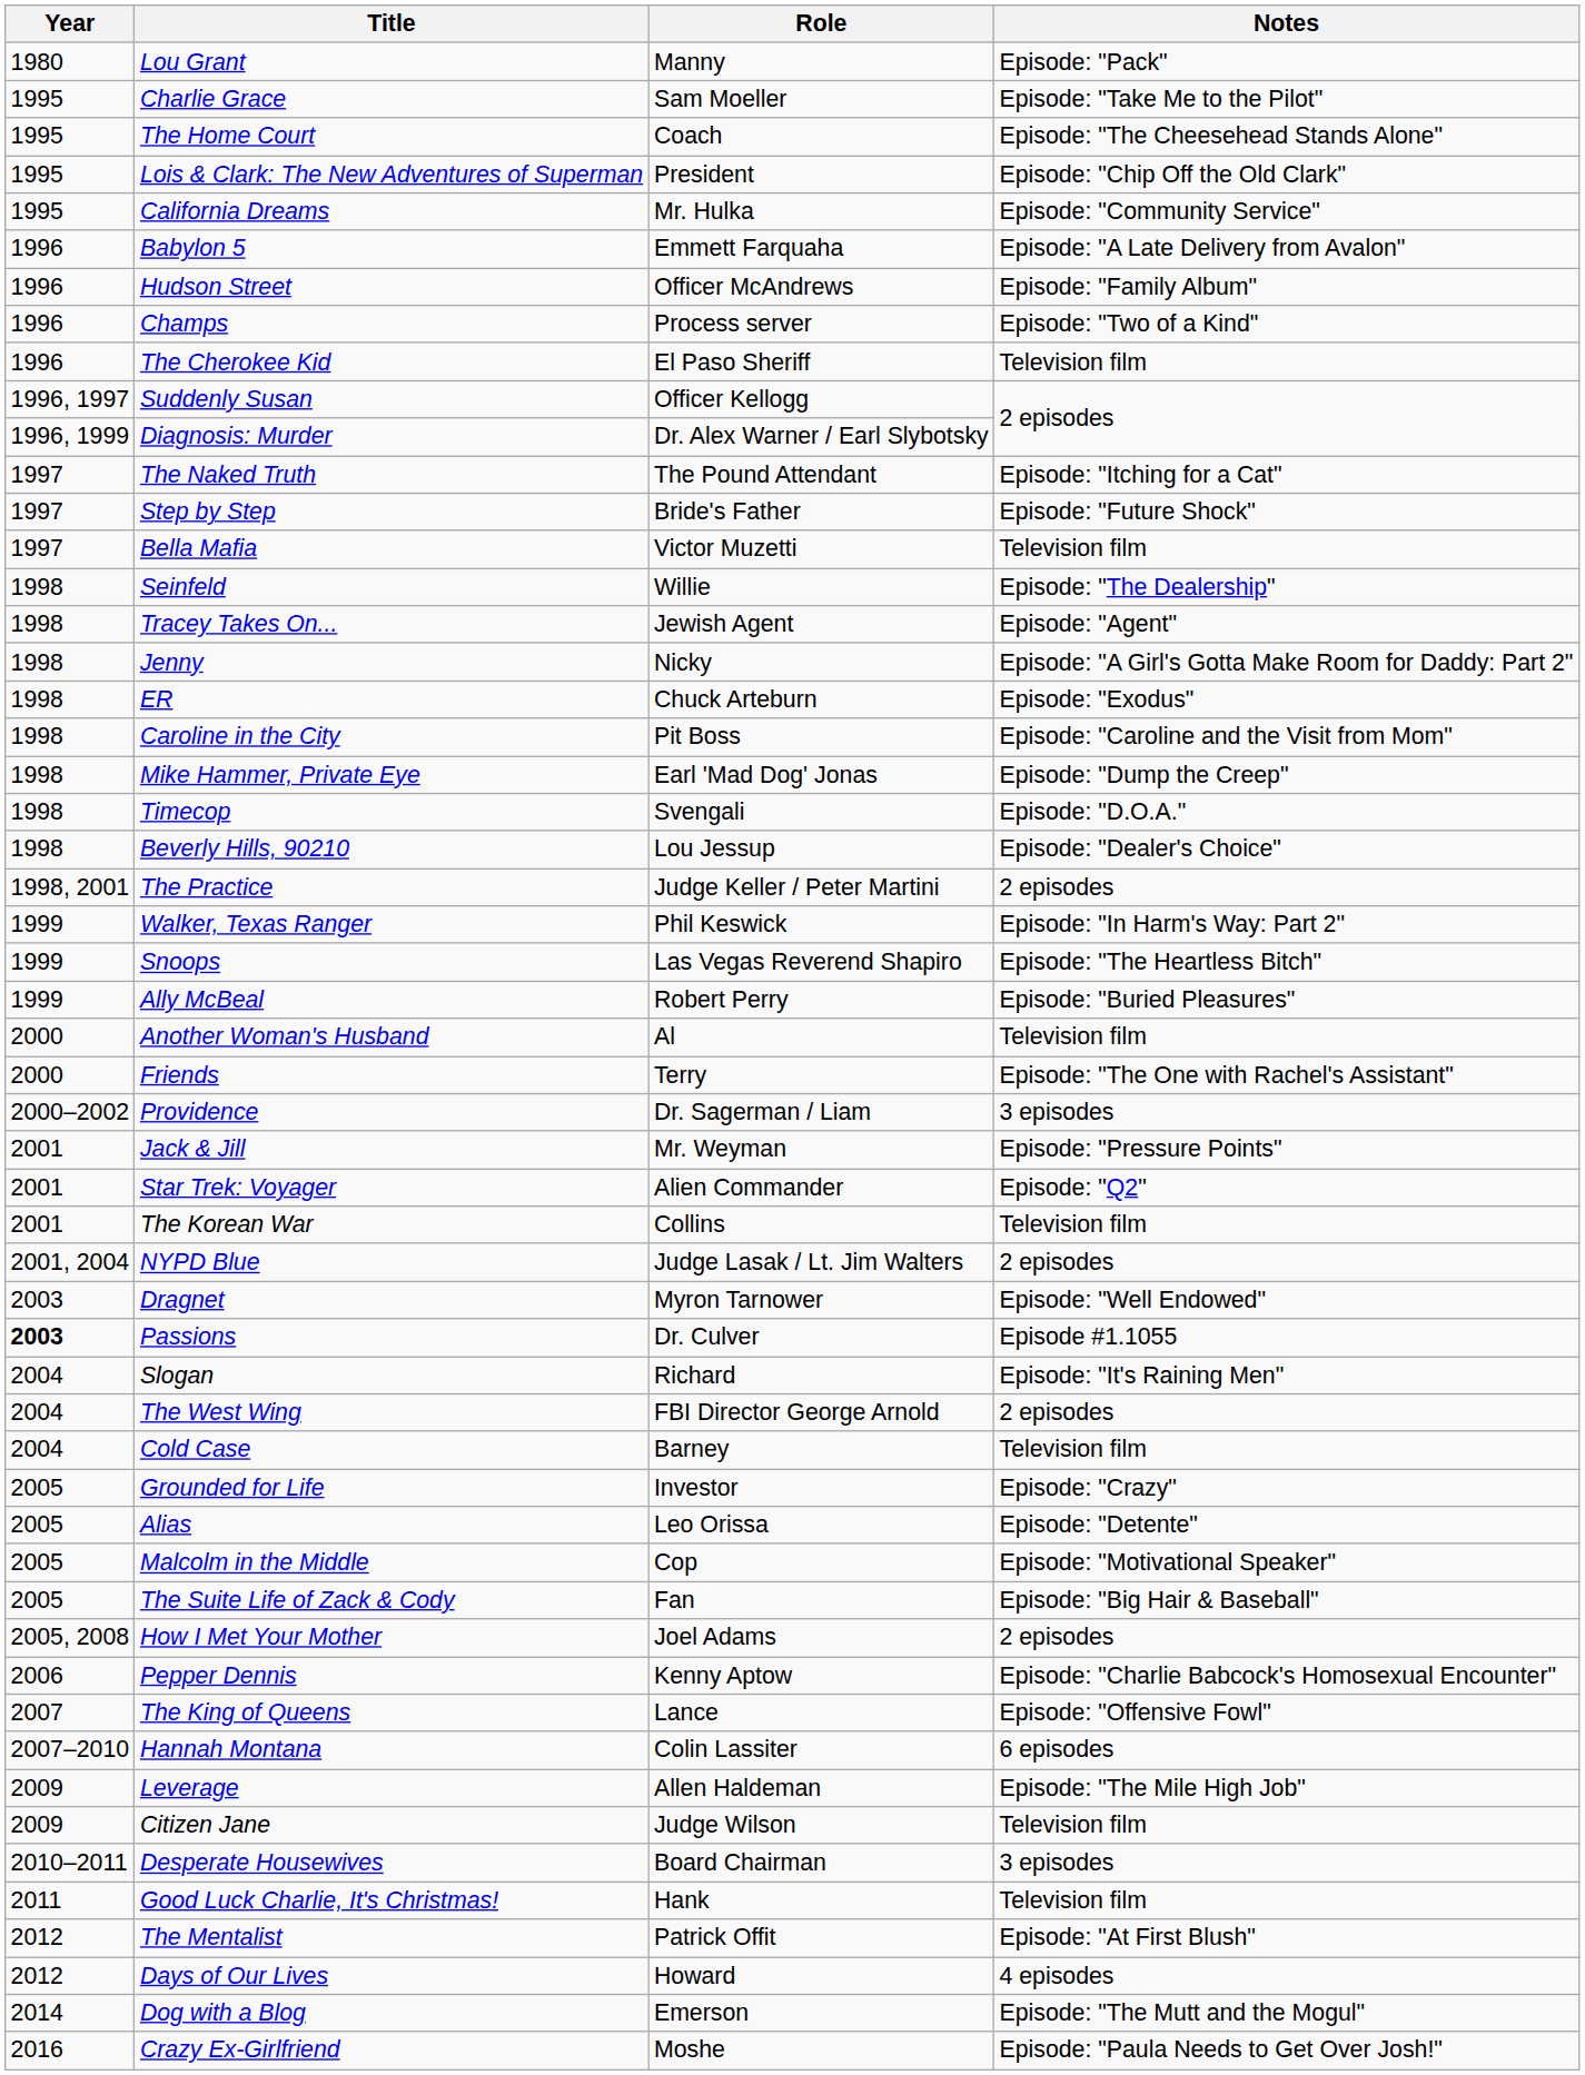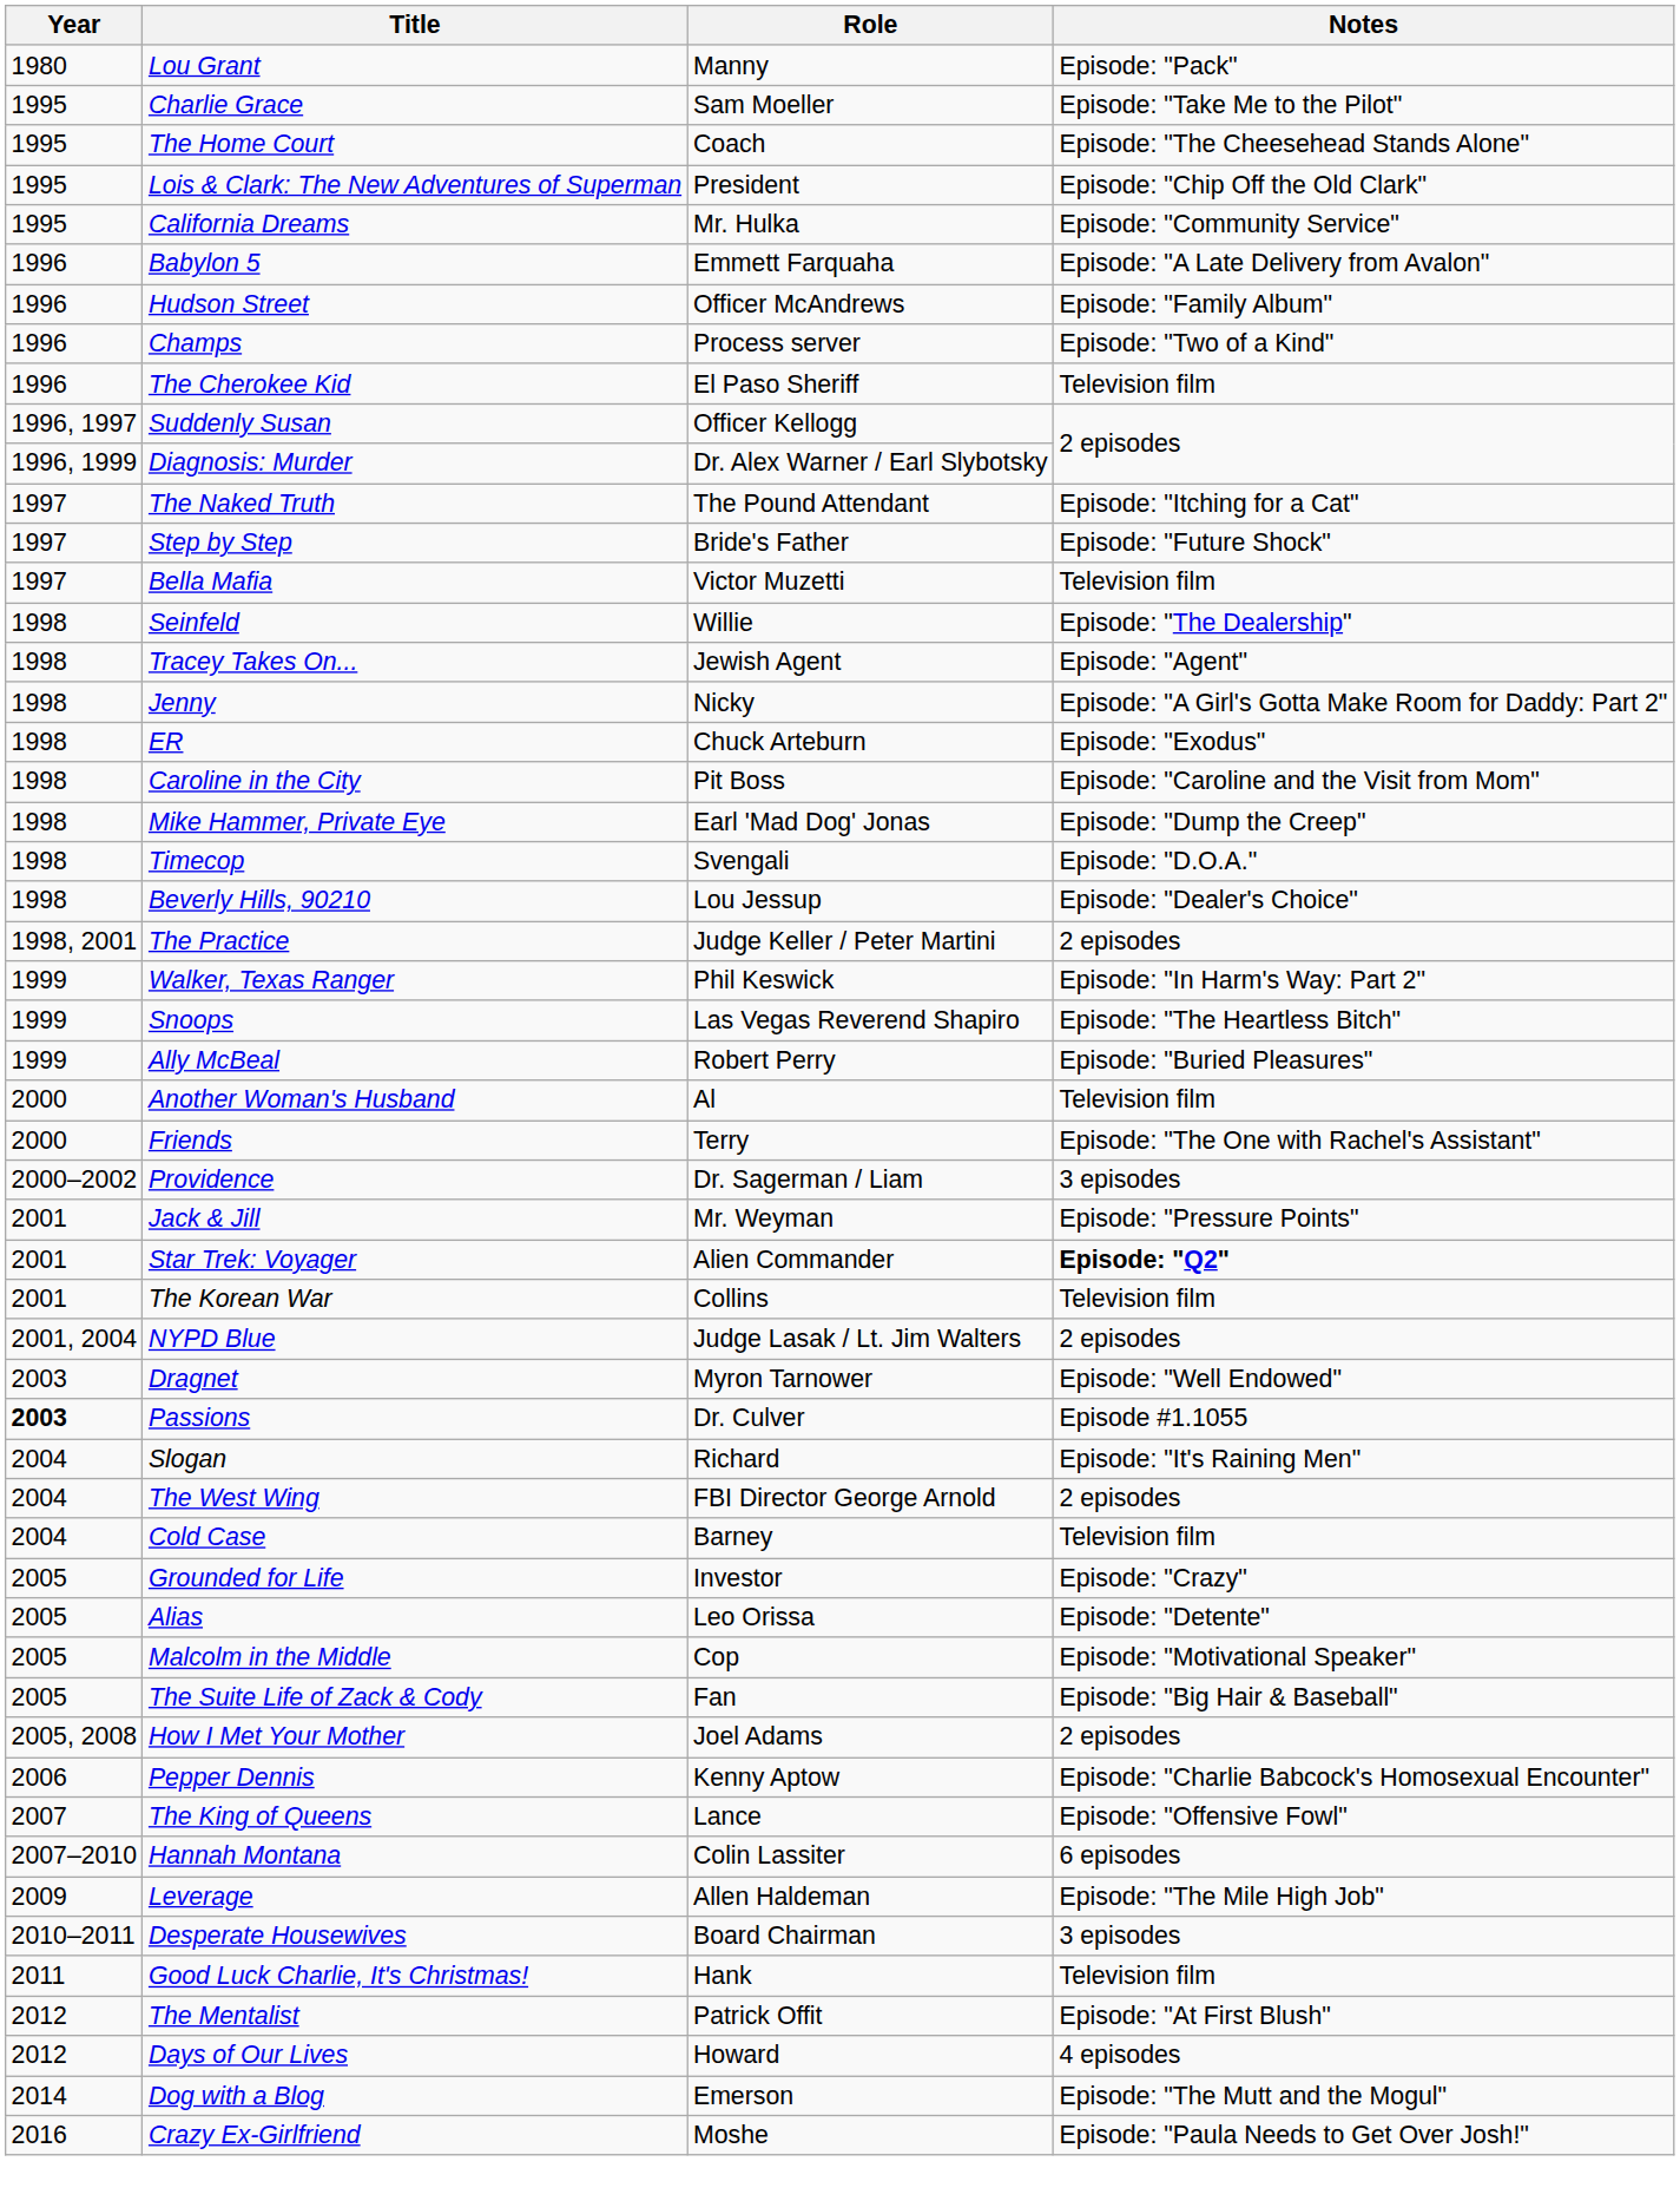 <table class="wikitable sortable">
 <tr>
 <th>Year</th>
 <th>Title</th>
 <th>Role</th>
 <th>Notes</th>
 </tr>
 <tr>
 <td>1980</td>
 <td><a href='#'><em>Lou Grant</em></a></td>
 <td>Manny</td>
 <td>Episode: "Pack"</td>
 </tr>
 <tr>
 <td>1995</td>
 <td><a href='#'><em>Charlie Grace</em></a></td>
 <td>Sam Moeller</td>
 <td>Episode: "Take Me to the Pilot"</td>
 </tr>
 <tr>
 <td>1995</td>
 <td><em><a href='#'>The Home Court</a></em></td>
 <td>Coach</td>
 <td>Episode: "The Cheesehead Stands Alone"</td>
 </tr>
 <tr>
 <td>1995</td>
 <td><em><a href='#'>Lois & Clark: The New Adventures of Superman</a></em></td>
 <td>President</td>
 <td>Episode: "Chip Off the Old Clark"</td>
 </tr>
 <tr>
 <td>1995</td>
 <td><em><a href='#'>California Dreams</a></em></td>
 <td>Mr. Hulka</td>
 <td>Episode: "Community Service"</td>
 </tr>
 <tr>
 <td>1996</td>
 <td><em><a href='#'>Babylon 5</a></em></td>
 <td>Emmett Farquaha</td>
 <td>Episode: "A Late Delivery from Avalon"</td>
 </tr>
 <tr>
 <td>1996</td>
 <td><a href='#'><em>Hudson Street</em></a></td>
 <td>Officer McAndrews</td>
 <td>Episode: "Family Album"</td>
 </tr>
 <tr>
 <td>1996</td>
 <td><a href='#'><em>Champs</em></a></td>
 <td>Process server</td>
 <td>Episode: "Two of a Kind"</td>
 </tr>
 <tr>
 <td>1996</td>
 <td><em><a href='#'>The Cherokee Kid</a></em></td>
 <td>El Paso Sheriff</td>
 <td>Television film</td>
 </tr>
 <tr>
 <td>1996, 1997</td>
 <td><em><a href='#'>Suddenly Susan</a></em></td>
 <td>Officer Kellogg</td>
 <td rowspan="2">2 episodes</td>
 </tr>
 <tr>
 <td>1996, 1999</td>
 <td><em><a href='#'>Diagnosis: Murder</a></em></td>
 <td>Dr. Alex Warner / Earl Slybotsky</td>
 </tr>
 <tr>
 <td>1997</td>
 <td><a href='#'><em>The Naked Truth</em></a></td>
 <td>The Pound Attendant</td>
 <td>Episode: "Itching for a Cat"</td>
 </tr>
 <tr>
 <td>1997</td>
 <td><a href='#'><em>Step by Step</em></a></td>
 <td>Bride's Father</td>
 <td>Episode: "Future Shock"</td>
 </tr>
 <tr>
 <td>1997</td>
 <td><em><a href='#'>Bella Mafia</a></em></td>
 <td>Victor Muzetti</td>
 <td>Television film</td>
 </tr>
 <tr>
 <td>1998</td>
 <td><em><a href='#'>Seinfeld</a></em></td>
 <td>Willie</td>
 <td>Episode: "<a href='#'>The Dealership</a>"</td>
 </tr>
 <tr>
 <td>1998</td>
 <td><em><a href='#'>Tracey Takes On...</a></em></td>
 <td>Jewish Agent</td>
 <td>Episode: "Agent"</td>
 </tr>
 <tr>
 <td>1998</td>
 <td><a href='#'><em>Jenny</em></a></td>
 <td>Nicky</td>
 <td>Episode: "A Girl's Gotta Make Room for Daddy: Part 2"</td>
 </tr>
 <tr>
 <td>1998</td>
 <td><a href='#'><em>ER</em></a></td>
 <td>Chuck Arteburn</td>
 <td>Episode: "Exodus"</td>
 </tr>
 <tr>
 <td>1998</td>
 <td><em><a href='#'>Caroline in the City</a></em></td>
 <td>Pit Boss</td>
 <td>Episode: "Caroline and the Visit from Mom"</td>
 </tr>
 <tr>
 <td>1998</td>
 <td><em><a href='#'>Mike Hammer, Private Eye</a></em></td>
 <td>Earl 'Mad Dog' Jonas</td>
 <td>Episode: "Dump the Creep"</td>
 </tr>
 <tr>
 <td>1998</td>
 <td><a href='#'><em>Timecop</em></a></td>
 <td>Svengali</td>
 <td>Episode: "D.O.A."</td>
 </tr>
 <tr>
 <td>1998</td>
 <td><em><a href='#'>Beverly Hills, 90210</a></em></td>
 <td>Lou Jessup</td>
 <td>Episode: "Dealer's Choice"</td>
 </tr>
 <tr>
 <td>1998, 2001</td>
 <td><em><a href='#'>The Practice</a></em></td>
 <td>Judge Keller / Peter Martini</td>
 <td>2 episodes</td>
 </tr>
 <tr>
 <td>1999</td>
 <td><em><a href='#'>Walker, Texas Ranger</a></em></td>
 <td>Phil Keswick</td>
 <td>Episode: "In Harm's Way: Part 2"</td>
 </tr>
 <tr>
 <td>1999</td>
 <td><a href='#'><em>Snoops</em></a></td>
 <td>Las Vegas Reverend Shapiro</td>
 <td>Episode: "The Heartless Bitch"</td>
 </tr>
 <tr>
 <td>1999</td>
 <td><em><a href='#'>Ally McBeal</a></em></td>
 <td>Robert Perry</td>
 <td>Episode: "Buried Pleasures"</td>
 </tr>
 <tr>
 <td>2000</td>
 <td><em><a href='#'>Another Woman's Husband</a></em></td>
 <td>Al</td>
 <td>Television film</td>
 </tr>
 <tr>
 <td>2000</td>
 <td><em><a href='#'>Friends</a></em></td>
 <td>Terry</td>
 <td>Episode: "The One with Rachel's Assistant"</td>
 </tr>
 <tr>
 <td>2000–2002</td>
 <td><a href='#'><em>Providence</em></a></td>
 <td>Dr. Sagerman / Liam</td>
 <td>3 episodes</td>
 </tr>
 <tr>
 <td>2001</td>
 <td><a href='#'><em>Jack & Jill</em></a></td>
 <td>Mr. Weyman</td>
 <td>Episode: "Pressure Points"</td>
 </tr>
 <tr>
 <td>2001</td>
 <td><em><a href='#'>Star Trek: Voyager</a></em></td>
 <td>Alien Commander</td>
-<td>Episode: "<a href='#'>Q2</a>"</td>
+<td><strong>Episode: "<a href='#'>Q2</a>"</strong></td>
 </tr>
 <tr>
 <td>2001</td>
 <td><em>The Korean War</em></td>
 <td>Collins</td>
 <td>Television film</td>
 </tr>
 <tr>
 <td>2001, 2004</td>
 <td><em><a href='#'>NYPD Blue</a></em></td>
 <td>Judge Lasak / Lt. Jim Walters</td>
 <td>2 episodes</td>
 </tr>
 <tr>
 <td>2003</td>
 <td><a href='#'><em>Dragnet</em></a></td>
 <td>Myron Tarnower</td>
 <td>Episode: "Well Endowed"</td>
 </tr>
 <tr>
 <td><strong>2003</strong></td>
 <td><em><a href='#'>Passions</a></em></td>
 <td>Dr. Culver</td>
 <td>Episode #1.1055</td>
 </tr>
 <tr>
 <td>2004</td>
 <td><em>Slogan</em></td>
 <td>Richard</td>
 <td>Episode: "It's Raining Men"</td>
 </tr>
 <tr>
 <td>2004</td>
 <td><em><a href='#'>The West Wing</a></em></td>
 <td>FBI Director George Arnold</td>
 <td>2 episodes</td>
 </tr>
 <tr>
 <td>2004</td>
 <td><em><a href='#'>Cold Case</a></em></td>
 <td>Barney</td>
 <td>Television film</td>
 </tr>
 <tr>
 <td>2005</td>
 <td><em><a href='#'>Grounded for Life</a></em></td>
 <td>Investor</td>
 <td>Episode: "Crazy"</td>
 </tr>
 <tr>
 <td>2005</td>
 <td><a href='#'><em>Alias</em></a></td>
 <td>Leo Orissa</td>
 <td>Episode: "Detente"</td>
 </tr>
 <tr>
 <td>2005</td>
 <td><em><a href='#'>Malcolm in the Middle</a></em></td>
 <td>Cop</td>
 <td>Episode: "Motivational Speaker"</td>
 </tr>
 <tr>
 <td>2005</td>
 <td><em><a href='#'>The Suite Life of Zack & Cody</a></em></td>
 <td>Fan</td>
 <td>Episode: "Big Hair & Baseball"</td>
 </tr>
 <tr>
 <td>2005, 2008</td>
 <td><em><a href='#'>How I Met Your Mother</a></em></td>
 <td>Joel Adams</td>
 <td>2 episodes</td>
 </tr>
 <tr>
 <td>2006</td>
 <td><em><a href='#'>Pepper Dennis</a></em></td>
 <td>Kenny Aptow</td>
 <td>Episode: "Charlie Babcock's Homosexual Encounter"</td>
 </tr>
 <tr>
 <td>2007</td>
 <td><em><a href='#'>The King of Queens</a></em></td>
 <td>Lance</td>
 <td>Episode: "Offensive Fowl"</td>
 </tr>
 <tr>
 <td>2007–2010</td>
 <td><em><a href='#'>Hannah Montana</a></em></td>
 <td>Colin Lassiter</td>
 <td>6 episodes</td>
 </tr>
 <tr>
 <td>2009</td>
 <td><a href='#'><em>Leverage</em></a></td>
 <td>Allen Haldeman</td>
 <td>Episode: "The Mile High Job"</td>
 </tr>
 <tr>
-<td>2009</td>
-<td><em>Citizen Jane</em></td>
-<td>Judge Wilson</td>
-<td>Television film</td>
-</tr>
-<tr>
 <td>2010–2011</td>
 <td><em><a href='#'>Desperate Housewives</a></em></td>
 <td>Board Chairman</td>
 <td>3 episodes</td>
 </tr>
 <tr>
 <td>2011</td>
 <td><em><a href='#'>Good Luck Charlie, It's Christmas!</a></em></td>
 <td>Hank</td>
 <td>Television film</td>
 </tr>
 <tr>
 <td>2012</td>
 <td><em><a href='#'>The Mentalist</a></em></td>
 <td>Patrick Offit</td>
 <td>Episode: "At First Blush"</td>
 </tr>
 <tr>
 <td>2012</td>
 <td><em><a href='#'>Days of Our Lives</a></em></td>
 <td>Howard</td>
 <td>4 episodes</td>
 </tr>
 <tr>
 <td>2014</td>
 <td><em><a href='#'>Dog with a Blog</a></em></td>
 <td>Emerson</td>
 <td>Episode: "The Mutt and the Mogul"</td>
 </tr>
 <tr>
 <td>2016</td>
 <td><em><a href='#'>Crazy Ex-Girlfriend</a></em></td>
 <td>Moshe</td>
 <td>Episode: "Paula Needs to Get Over Josh!"</td>
 </tr>
 </table>
